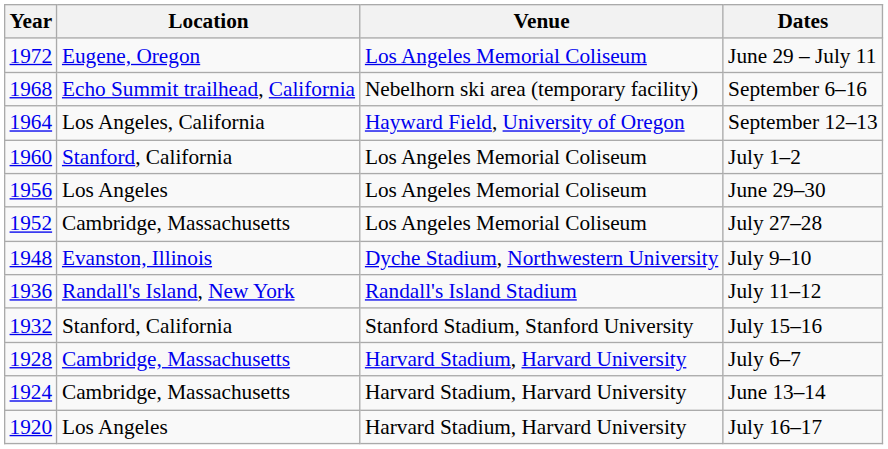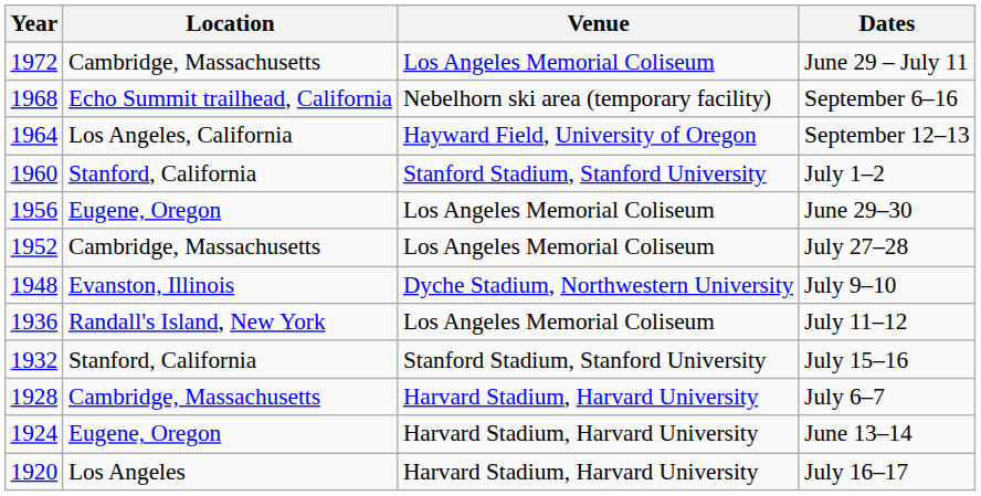 <table class="wikitable">
 <tr>
 <th>Year</th>
 <th>Location</th>
 <th>Venue</th>
 <th>Dates</th>
 </tr>
 <tr>
 <td><a href='#'>1972</a></td>
-<td><a href='#'>Eugene, Oregon</a></td>
+<td>Cambridge, Massachusetts</td>
 <td><a href='#'>Los Angeles Memorial Coliseum</a></td>
 <td>June 29 – July 11</td>
 </tr>
 <tr>
 <td><a href='#'>1968</a></td>
 <td><a href='#'>Echo Summit trailhead</a>, <a href='#'>California</a></td>
 <td>Nebelhorn ski area (temporary facility)</td>
 <td>September 6–16</td>
 </tr>
 <tr>
 <td><a href='#'>1964</a></td>
 <td>Los Angeles, California</td>
 <td><a href='#'>Hayward Field</a>, <a href='#'>University of Oregon</a></td>
 <td>September 12–13</td>
 </tr>
 <tr>
 <td><a href='#'>1960</a></td>
 <td><a href='#'>Stanford</a>, California</td>
-<td>Los Angeles Memorial Coliseum</td>
+<td><a href='#'>Stanford Stadium</a>, <a href='#'>Stanford University</a></td>
 <td>July 1–2</td>
 </tr>
 <tr>
 <td><a href='#'>1956</a></td>
-<td>Los Angeles</td>
+<td><a href='#'>Eugene, Oregon</a></td>
 <td>Los Angeles Memorial Coliseum</td>
 <td>June 29–30</td>
 </tr>
 <tr>
 <td><a href='#'>1952</a></td>
 <td>Cambridge, Massachusetts</td>
 <td>Los Angeles Memorial Coliseum</td>
 <td>July 27–28</td>
 </tr>
 <tr>
 <td><a href='#'>1948</a></td>
 <td><a href='#'>Evanston, Illinois</a></td>
 <td><a href='#'>Dyche Stadium</a>, <a href='#'>Northwestern University</a></td>
 <td>July 9–10</td>
 </tr>
 <tr>
 <td><a href='#'>1936</a></td>
 <td><a href='#'>Randall's Island</a>, <a href='#'>New York</a></td>
-<td><a href='#'>Randall's Island Stadium</a></td>
+<td>Los Angeles Memorial Coliseum</td>
 <td>July 11–12</td>
 </tr>
 <tr>
 <td><a href='#'>1932</a></td>
 <td>Stanford, California</td>
 <td>Stanford Stadium, Stanford University</td>
 <td>July 15–16</td>
 </tr>
 <tr>
 <td><a href='#'>1928</a></td>
 <td><a href='#'>Cambridge, Massachusetts</a></td>
 <td><a href='#'>Harvard Stadium</a>, <a href='#'>Harvard University</a></td>
 <td>July 6–7</td>
 </tr>
 <tr>
 <td><a href='#'>1924</a></td>
-<td>Cambridge, Massachusetts</td>
+<td><a href='#'>Eugene, Oregon</a></td>
 <td>Harvard Stadium, Harvard University</td>
 <td>June 13–14</td>
 </tr>
 <tr>
 <td><a href='#'>1920</a></td>
 <td>Los Angeles</td>
 <td>Harvard Stadium, Harvard University</td>
 <td>July 16–17</td>
 </tr>
 </table>
